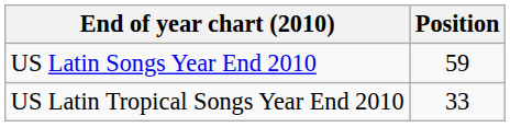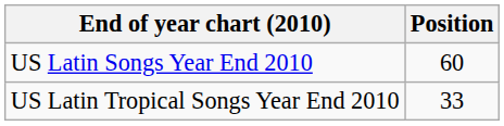 <table class="wikitable sortable">
 <tr>
 <th>End of year chart (2010)</th>
 <th>Position</th>
 </tr>
 <tr>
 <td>US <a href='#'>Latin Songs Year End 2010</a></td>
-<td align="center">59</td>
+<td align="center">60</td>
 </tr>
 <tr>
 <td>US Latin Tropical Songs Year End 2010</td>
 <td align="center">33</td>
 </tr>
 </table>
